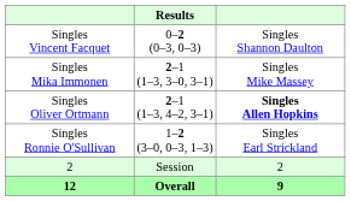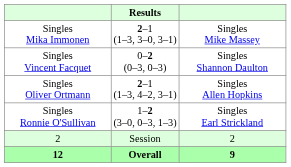 <table border="1" cellpadding="3" style="border-collapse: collapse;">
 <tr bgcolor="#ddffdd">
 <th width="160"></th>
 <th>Results</th>
 <th width="160"></th>
 </tr>
 <tr>
+<td align="center">Singles<br><a href='#'>Mika Immonen</a></td>
+<td align="center"><strong>2</strong>–1<br>(1–3, 3–0, 3–1)</td>
+<td align="center">Singles<br><a href='#'>Mike Massey</a></td>
+</tr>
+<tr>
 <td align="center">Singles<br><a href='#'>Vincent Facquet</a></td>
 <td align="center">0–<strong>2</strong><br>(0–3, 0–3)</td>
 <td align="center">Singles<br><a href='#'>Shannon Daulton</a></td>
 </tr>
 <tr>
-<td align="center">Singles<br><a href='#'>Mika Immonen</a></td>
-<td align="center"><strong>2</strong>–1<br>(1–3, 3–0, 3–1)</td>
-<td align="center">Singles<br><a href='#'>Mike Massey</a></td>
-</tr>
-<tr>
 <td align="center">Singles<br><a href='#'>Oliver Ortmann</a></td>
 <td align="center"><strong>2</strong>–1<br>(1–3, 4–2, 3–1)</td>
-<td align="center"><strong>Singles<br><a href='#'>Allen Hopkins</a></strong></td>
+<td align="center">Singles<br><a href='#'>Allen Hopkins</a></td>
 </tr>
 <tr>
 <td align="center">Singles<br><a href='#'>Ronnie O'Sullivan</a></td>
 <td align="center">1–<strong>2</strong><br>(3–0, 0–3, 1–3)</td>
 <td align="center">Singles<br><a href='#'>Earl Strickland</a></td>
 </tr>
 <tr bgcolor="#ddffdd">
 <td align="center">2</td>
 <td align="center">Session</td>
 <td align="center">2</td>
 </tr>
 <tr bgcolor="#aaffaa">
 <th align="center">12</th>
 <th align="center">Overall</th>
 <th align="center">9</th>
 </tr>
 </table>
